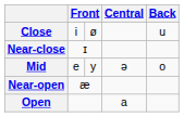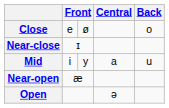 <table class="wikitable" style="text-align:center">
 <tr>
 <th></th>
 <th colspan="2"><a href='#'>Front</a></th>
 <th><a href='#'>Central</a></th>
 <th><a href='#'>Back</a></th>
 </tr>
 <tr align="center">
 <th><a href='#'>Close</a></th>
-<td>i</td>
+<td>e</td>
 <td>ø</td>
 <td></td>
-<td>u</td>
+<td>o</td>
 </tr>
 <tr>
 <th><a href='#'>Near-close</a></th>
 <td colspan="2">ɪ</td>
 <td></td>
 <td></td>
 </tr>
 <tr align="center">
 <th><a href='#'>Mid</a></th>
-<td>e</td>
+<td>i</td>
 <td>y</td>
-<td>ə</td>
-<td>o</td>
+<td>a</td>
+<td>u</td>
 </tr>
 <tr>
 <th><a href='#'>Near-open</a></th>
 <td colspan="2">æ</td>
 <td></td>
 <td></td>
 </tr>
 <tr align="center">
 <th><a href='#'>Open</a></th>
 <td colspan="2"></td>
-<td>a</td>
+<td>ə</td>
 <td></td>
 </tr>
 </table>
